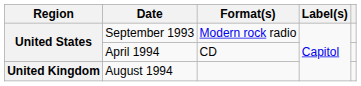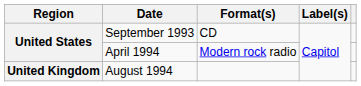 <table class="wikitable plainrowheaders">
 <tr>
 <th scope="col">Region</th>
 <th scope="col">Date</th>
 <th scope="col">Format(s)</th>
 <th scope="col">Label(s)</th>
 <th scope="col"></th>
 </tr>
 <tr>
 <th scope="row" rowspan="2">United States</th>
 <td>September 1993</td>
-<td><a href='#'>Modern rock</a> radio</td>
+<td>CD</td>
 <td rowspan="3"><a href='#'>Capitol</a></td>
 <td></td>
 </tr>
 <tr>
 <td>April 1994</td>
-<td>CD</td>
+<td><a href='#'>Modern rock</a> radio</td>
 <td></td>
 </tr>
 <tr>
 <th scope="row">United Kingdom</th>
 <td>August 1994</td>
 <td></td>
 <td></td>
 </tr>
 </table>
